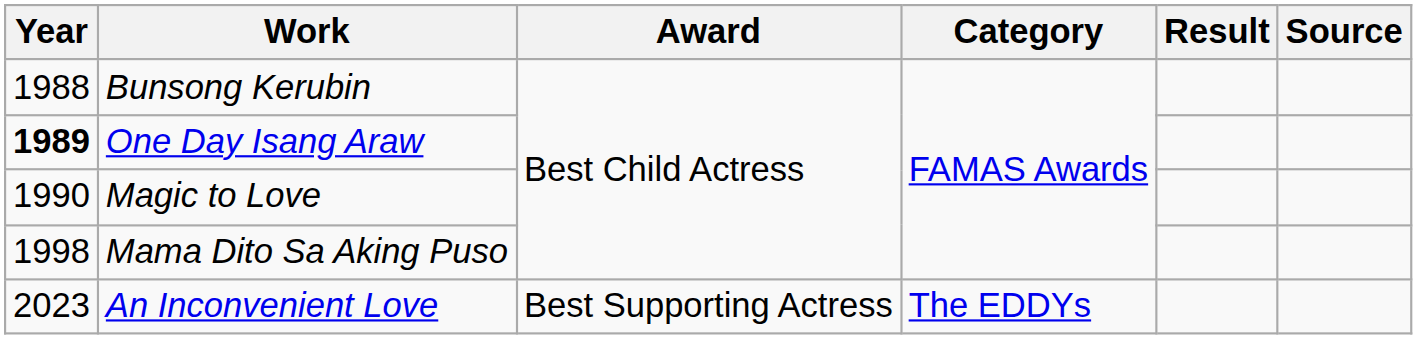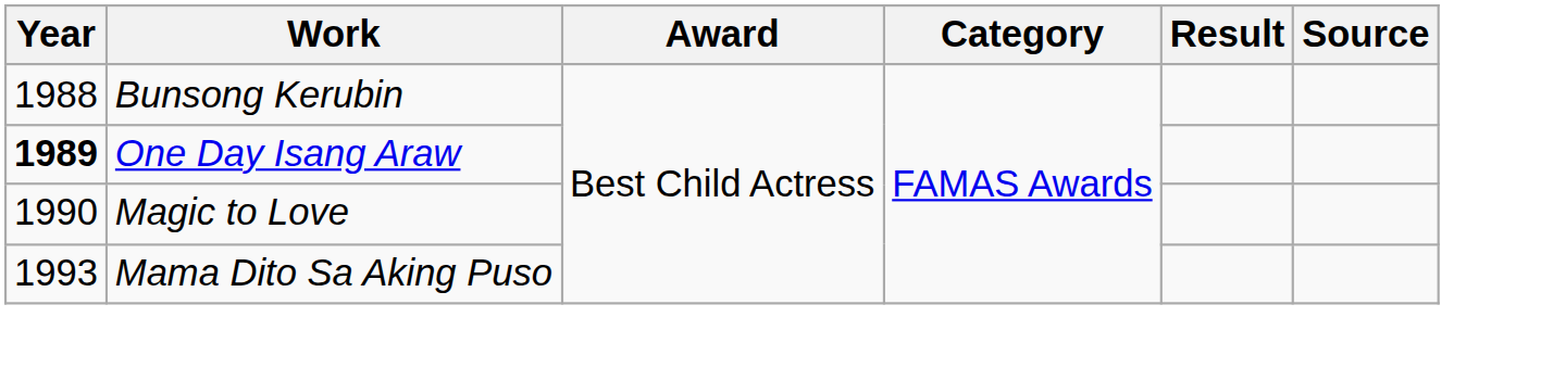 <table class="wikitable">
 <tr>
 <th>Year</th>
 <th>Work</th>
 <th>Award</th>
 <th>Category</th>
 <th>Result</th>
 <th>Source</th>
 </tr>
 <tr>
 <td>1988</td>
 <td><em>Bunsong Kerubin</em></td>
 <td rowspan="4">Best Child Actress</td>
 <td rowspan="4"><a href='#'>FAMAS Awards</a></td>
 <td></td>
 <td></td>
 </tr>
 <tr>
 <td><strong>1989</strong></td>
 <td><a href='#'><em>One Day Isang Araw</em></a></td>
 <td></td>
 <td></td>
 </tr>
 <tr>
 <td>1990</td>
 <td><em>Magic to Love</em></td>
 <td></td>
 <td></td>
 </tr>
 <tr>
-<td>1998</td>
+<td>1993</td>
 <td><em>Mama Dito Sa Aking Puso</em></td>
 <td></td>
 <td></td>
 </tr>
-<tr>
-<td>2023</td>
-<td><em><a href='#'>An Inconvenient Love</a></em></td>
-<td>Best Supporting Actress</td>
-<td><a href='#'>The EDDYs</a></td>
-<td></td>
-<td></td>
-</tr>
 </table>
